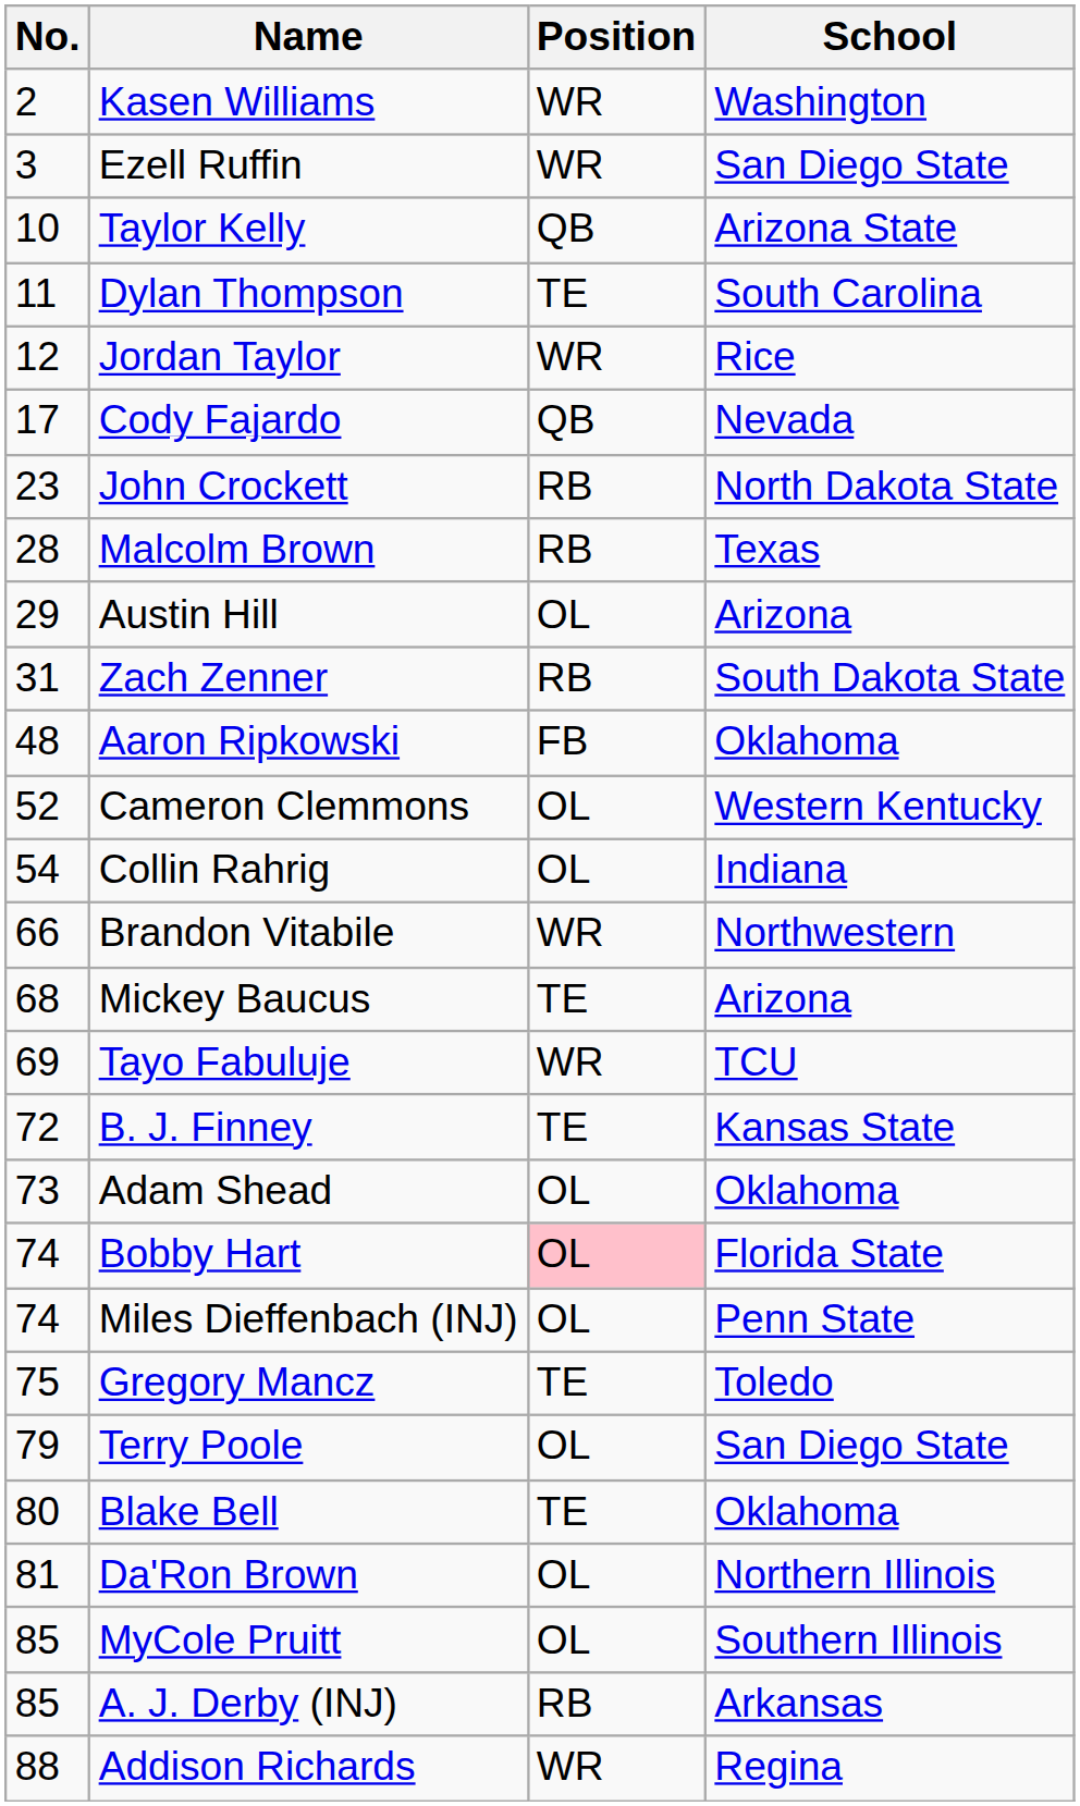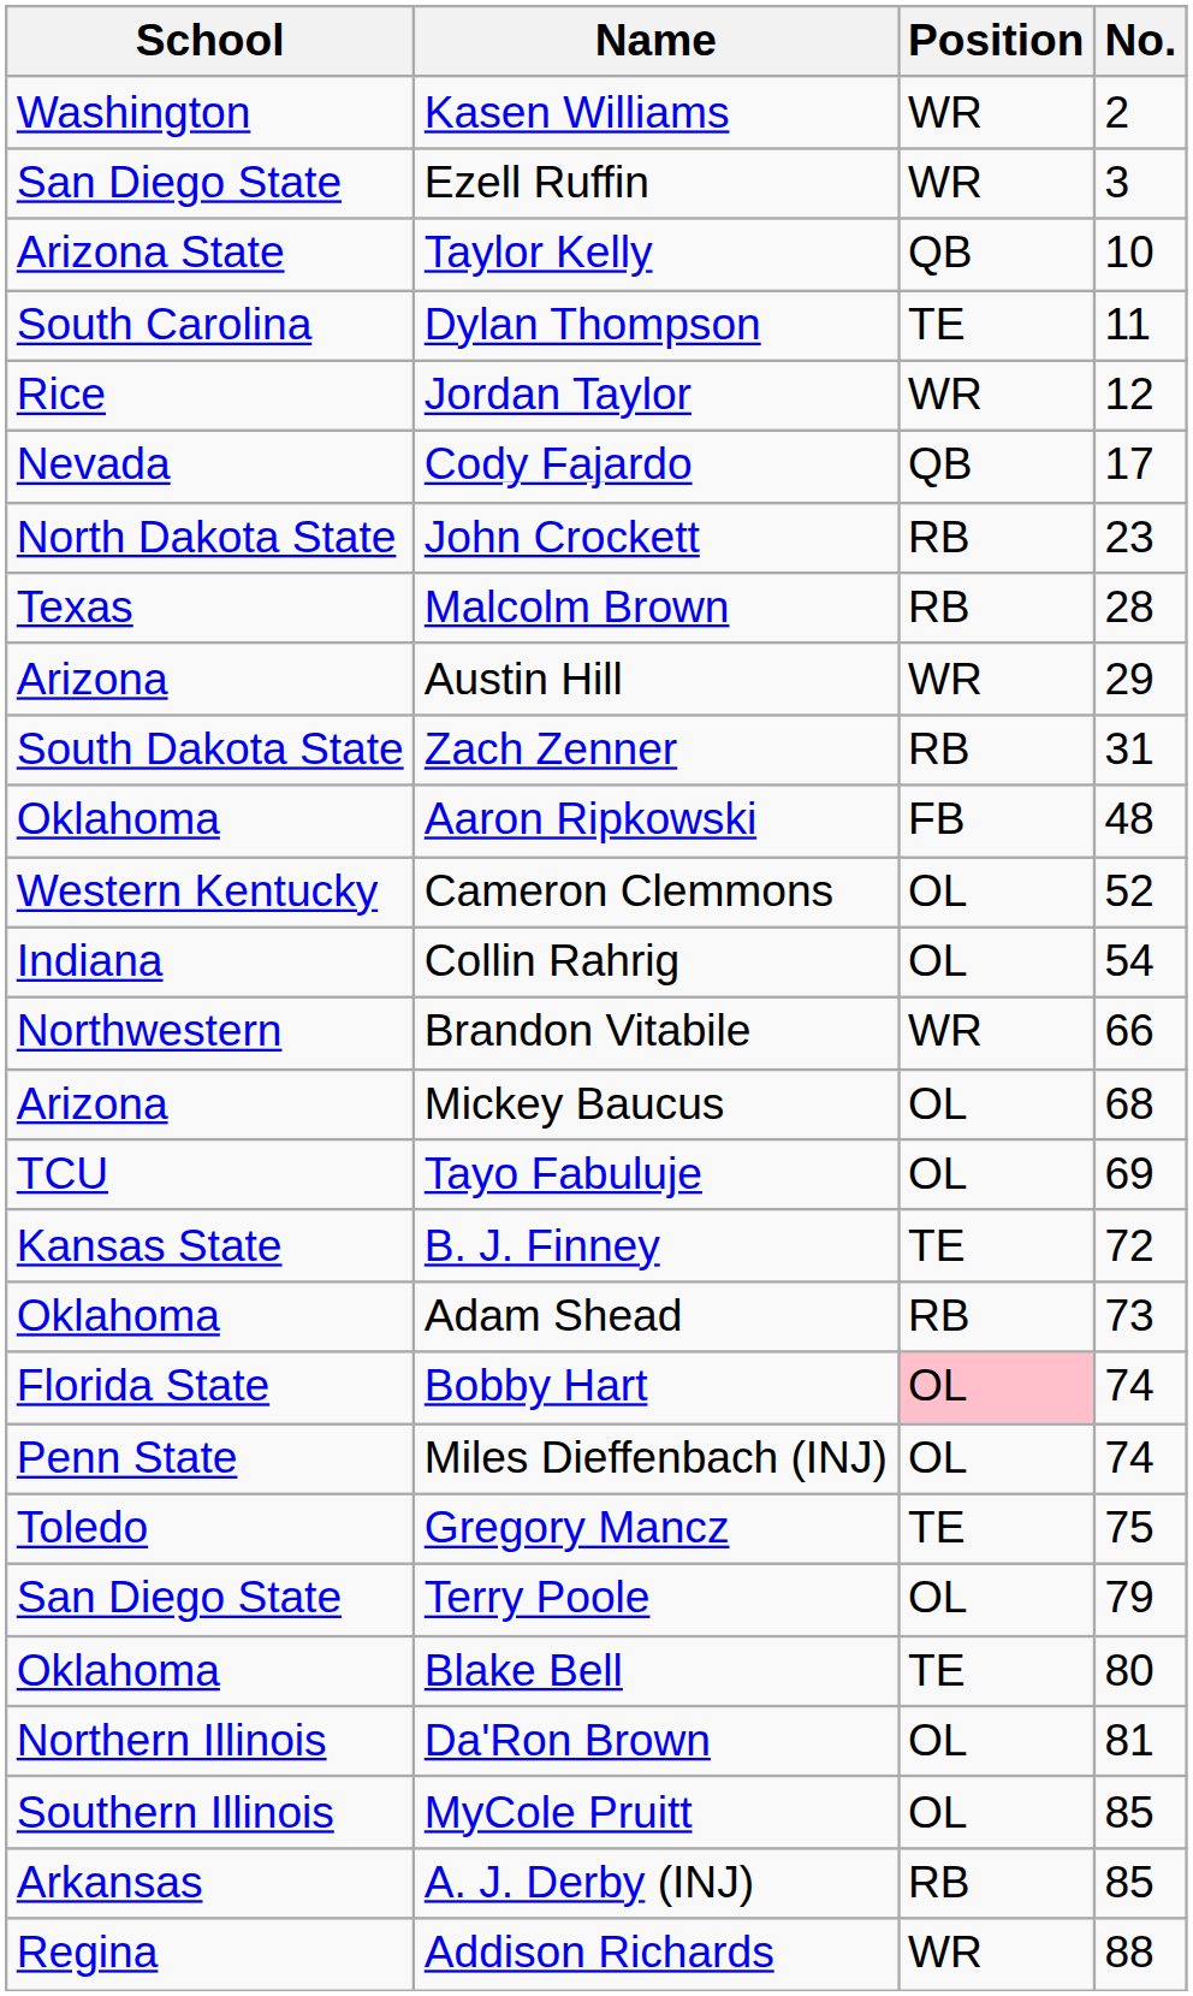 <table class="wikitable">
 <tr>
-<th>No.</th>
+<th>School</th>
 <th>Name</th>
 <th>Position</th>
-<th>School</th>
+<th>No.</th>
 </tr>
 <tr>
-<td>2</td>
+<td><a href='#'>Washington</a></td>
 <td><a href='#'>Kasen Williams</a></td>
 <td>WR</td>
-<td><a href='#'>Washington</a></td>
+<td>2</td>
 </tr>
 <tr>
-<td>3</td>
+<td><a href='#'>San Diego State</a></td>
 <td>Ezell Ruffin</td>
 <td>WR</td>
-<td><a href='#'>San Diego State</a></td>
+<td>3</td>
 </tr>
 <tr>
-<td>10</td>
+<td><a href='#'>Arizona State</a></td>
 <td><a href='#'>Taylor Kelly</a></td>
 <td>QB</td>
-<td><a href='#'>Arizona State</a></td>
+<td>10</td>
 </tr>
 <tr>
-<td>11</td>
+<td><a href='#'>South Carolina</a></td>
 <td><a href='#'>Dylan Thompson</a></td>
 <td>TE</td>
-<td><a href='#'>South Carolina</a></td>
+<td>11</td>
 </tr>
 <tr>
-<td>12</td>
+<td><a href='#'>Rice</a></td>
 <td><a href='#'>Jordan Taylor</a></td>
 <td>WR</td>
-<td><a href='#'>Rice</a></td>
+<td>12</td>
 </tr>
 <tr>
-<td>17</td>
+<td><a href='#'>Nevada</a></td>
 <td><a href='#'>Cody Fajardo</a></td>
 <td>QB</td>
-<td><a href='#'>Nevada</a></td>
+<td>17</td>
 </tr>
 <tr>
-<td>23</td>
+<td><a href='#'>North Dakota State</a></td>
 <td><a href='#'>John Crockett</a></td>
 <td>RB</td>
-<td><a href='#'>North Dakota State</a></td>
+<td>23</td>
 </tr>
 <tr>
-<td>28</td>
+<td><a href='#'>Texas</a></td>
 <td><a href='#'>Malcolm Brown</a></td>
 <td>RB</td>
-<td><a href='#'>Texas</a></td>
+<td>28</td>
 </tr>
 <tr>
+<td><a href='#'>Arizona</a></td>
+<td>Austin Hill</td>
+<td>WR</td>
 <td>29</td>
-<td>Austin Hill</td>
-<td>OL</td>
-<td><a href='#'>Arizona</a></td>
 </tr>
 <tr>
-<td>31</td>
+<td><a href='#'>South Dakota State</a></td>
 <td><a href='#'>Zach Zenner</a></td>
 <td>RB</td>
-<td><a href='#'>South Dakota State</a></td>
+<td>31</td>
 </tr>
 <tr>
-<td>48</td>
+<td><a href='#'>Oklahoma</a></td>
 <td><a href='#'>Aaron Ripkowski</a></td>
 <td>FB</td>
-<td><a href='#'>Oklahoma</a></td>
+<td>48</td>
 </tr>
 <tr>
-<td>52</td>
+<td><a href='#'>Western Kentucky</a></td>
 <td>Cameron Clemmons</td>
 <td>OL</td>
-<td><a href='#'>Western Kentucky</a></td>
+<td>52</td>
 </tr>
 <tr>
-<td>54</td>
+<td><a href='#'>Indiana</a></td>
 <td>Collin Rahrig</td>
 <td>OL</td>
-<td><a href='#'>Indiana</a></td>
+<td>54</td>
 </tr>
 <tr>
-<td>66</td>
+<td><a href='#'>Northwestern</a></td>
 <td>Brandon Vitabile</td>
 <td>WR</td>
-<td><a href='#'>Northwestern</a></td>
+<td>66</td>
 </tr>
 <tr>
+<td><a href='#'>Arizona</a></td>
+<td>Mickey Baucus</td>
+<td>OL</td>
 <td>68</td>
-<td>Mickey Baucus</td>
-<td>TE</td>
-<td><a href='#'>Arizona</a></td>
 </tr>
 <tr>
+<td><a href='#'>TCU</a></td>
+<td><a href='#'>Tayo Fabuluje</a></td>
+<td>OL</td>
 <td>69</td>
-<td><a href='#'>Tayo Fabuluje</a></td>
-<td>WR</td>
-<td><a href='#'>TCU</a></td>
 </tr>
 <tr>
-<td>72</td>
+<td><a href='#'>Kansas State</a></td>
 <td><a href='#'>B. J. Finney</a></td>
 <td>TE</td>
-<td><a href='#'>Kansas State</a></td>
+<td>72</td>
 </tr>
 <tr>
+<td><a href='#'>Oklahoma</a></td>
+<td>Adam Shead</td>
+<td>RB</td>
 <td>73</td>
-<td>Adam Shead</td>
-<td>OL</td>
-<td><a href='#'>Oklahoma</a></td>
 </tr>
 <tr>
-<td>74</td>
+<td><a href='#'>Florida State</a></td>
 <td><a href='#'>Bobby Hart</a></td>
 <td style="background: pink;">OL</td>
-<td><a href='#'>Florida State</a></td>
+<td>74</td>
 </tr>
 <tr>
-<td>74</td>
+<td><a href='#'>Penn State</a></td>
 <td>Miles Dieffenbach (INJ)</td>
 <td>OL</td>
-<td><a href='#'>Penn State</a></td>
+<td>74</td>
 </tr>
 <tr>
-<td>75</td>
+<td><a href='#'>Toledo</a></td>
 <td><a href='#'>Gregory Mancz</a></td>
 <td>TE</td>
-<td><a href='#'>Toledo</a></td>
+<td>75</td>
 </tr>
 <tr>
-<td>79</td>
+<td><a href='#'>San Diego State</a></td>
 <td><a href='#'>Terry Poole</a></td>
 <td>OL</td>
-<td><a href='#'>San Diego State</a></td>
+<td>79</td>
 </tr>
 <tr>
-<td>80</td>
+<td><a href='#'>Oklahoma</a></td>
 <td><a href='#'>Blake Bell</a></td>
 <td>TE</td>
-<td><a href='#'>Oklahoma</a></td>
+<td>80</td>
 </tr>
 <tr>
-<td>81</td>
+<td><a href='#'>Northern Illinois</a></td>
 <td><a href='#'>Da'Ron Brown</a></td>
 <td>OL</td>
-<td><a href='#'>Northern Illinois</a></td>
+<td>81</td>
 </tr>
 <tr>
-<td>85</td>
+<td><a href='#'>Southern Illinois</a></td>
 <td><a href='#'>MyCole Pruitt</a></td>
 <td>OL</td>
-<td><a href='#'>Southern Illinois</a></td>
+<td>85</td>
 </tr>
 <tr>
-<td>85</td>
+<td><a href='#'>Arkansas</a></td>
 <td><a href='#'>A. J. Derby</a> (INJ)</td>
 <td>RB</td>
-<td><a href='#'>Arkansas</a></td>
+<td>85</td>
 </tr>
 <tr>
-<td>88</td>
+<td><a href='#'>Regina</a></td>
 <td><a href='#'>Addison Richards</a></td>
 <td>WR</td>
-<td><a href='#'>Regina</a></td>
+<td>88</td>
 </tr>
 </table>
